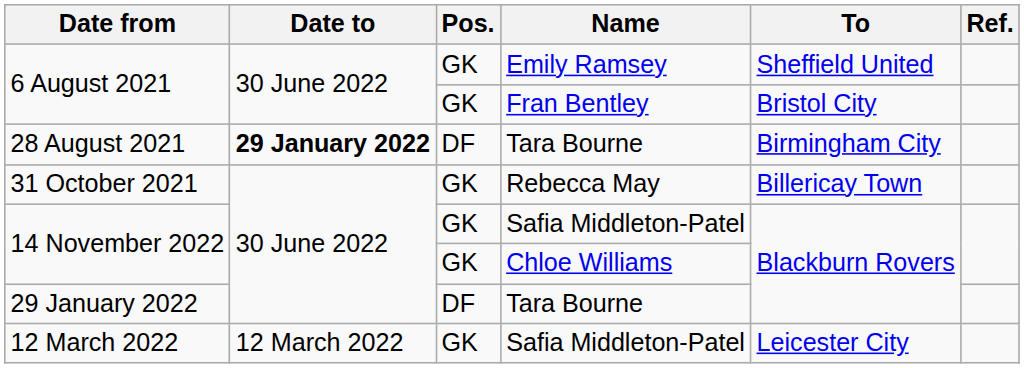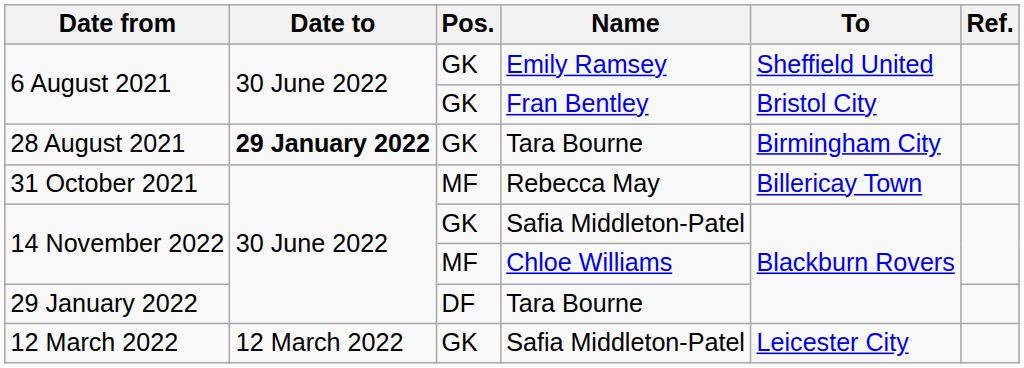 <table class="wikitable">
 <tr>
 <th>Date from</th>
 <th>Date to</th>
 <th>Pos.</th>
 <th>Name</th>
 <th>To</th>
 <th>Ref.</th>
 </tr>
 <tr>
 <td rowspan="2">6 August 2021</td>
 <td rowspan="2">30 June 2022</td>
 <td>GK</td>
 <td> <a href='#'>Emily Ramsey</a></td>
 <td> <a href='#'>Sheffield United</a></td>
 <td></td>
 </tr>
 <tr>
 <td>GK</td>
 <td> <a href='#'>Fran Bentley</a></td>
 <td> <a href='#'>Bristol City</a></td>
 <td></td>
 </tr>
 <tr>
 <td>28 August 2021</td>
 <td><strong>29 January 2022</strong></td>
-<td>DF</td>
+<td>GK</td>
 <td> Tara Bourne</td>
 <td> <a href='#'>Birmingham City</a></td>
 <td></td>
 </tr>
 <tr>
 <td>31 October 2021</td>
 <td rowspan="4">30 June 2022</td>
-<td>GK</td>
+<td>MF</td>
 <td> Rebecca May</td>
 <td> <a href='#'>Billericay Town</a></td>
 <td></td>
 </tr>
 <tr>
 <td rowspan="2">14 November 2022</td>
 <td>GK</td>
 <td> Safia Middleton-Patel</td>
 <td rowspan="3"> <a href='#'>Blackburn Rovers</a></td>
 <td rowspan="2"></td>
 </tr>
 <tr>
-<td>GK</td>
+<td>MF</td>
 <td> <a href='#'>Chloe Williams</a></td>
 </tr>
 <tr>
 <td>29 January 2022</td>
 <td>DF</td>
 <td> Tara Bourne</td>
 <td></td>
 </tr>
 <tr>
 <td>12 March 2022</td>
 <td>12 March 2022</td>
 <td>GK</td>
 <td> Safia Middleton-Patel</td>
 <td> <a href='#'>Leicester City</a></td>
 <td></td>
 </tr>
 </table>
